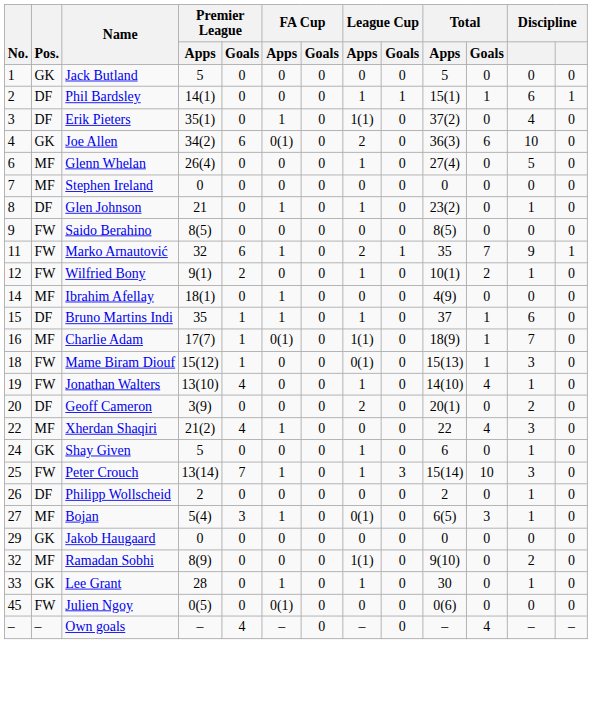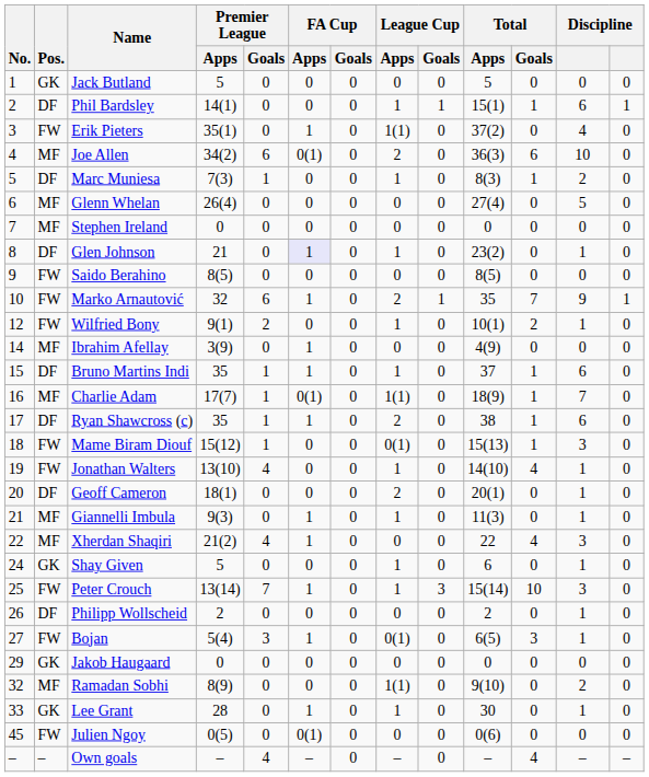 <table class="wikitable" style="text-align:center">
 <tr>
 <th rowspan="2" valign="bottom">No.</th>
 <th rowspan="2" valign="bottom">Pos.</th>
 <th rowspan="2">Name</th>
 <th colspan="2" width="85">Premier League</th>
 <th colspan="2" width="85">FA Cup</th>
 <th colspan="2" width="85">League Cup</th>
 <th colspan="2" width="85">Total</th>
 <th colspan="2" width="85">Discipline</th>
 </tr>
 <tr>
 <th>Apps</th>
 <th>Goals</th>
 <th>Apps</th>
 <th>Goals</th>
 <th>Apps</th>
 <th>Goals</th>
 <th>Apps</th>
 <th>Goals</th>
 <th></th>
 <th></th>
 </tr>
 <tr>
 <td align="left">1</td>
 <td align="left">GK</td>
 <td align="left"> <a href='#'>Jack Butland</a></td>
 <td>5</td>
 <td>0</td>
 <td>0</td>
 <td>0</td>
 <td>0</td>
 <td>0</td>
 <td>5</td>
 <td>0</td>
 <td>0</td>
 <td>0</td>
 </tr>
 <tr>
 <td align="left">2</td>
 <td align="left">DF</td>
 <td align="left"> <a href='#'>Phil Bardsley</a></td>
 <td>14(1)</td>
 <td>0</td>
 <td>0</td>
 <td>0</td>
 <td>1</td>
 <td>1</td>
 <td>15(1)</td>
 <td>1</td>
 <td>6</td>
 <td>1</td>
 </tr>
 <tr>
 <td align="left">3</td>
-<td align="left">DF</td>
+<td align="left">FW</td>
 <td align="left"> <a href='#'>Erik Pieters</a></td>
 <td>35(1)</td>
 <td>0</td>
 <td>1</td>
 <td>0</td>
 <td>1(1)</td>
 <td>0</td>
 <td>37(2)</td>
 <td>0</td>
 <td>4</td>
 <td>0</td>
 </tr>
 <tr>
 <td align="left">4</td>
-<td align="left">GK</td>
+<td align="left">MF</td>
 <td align="left"> <a href='#'>Joe Allen</a></td>
 <td>34(2)</td>
 <td>6</td>
 <td>0(1)</td>
 <td>0</td>
 <td>2</td>
 <td>0</td>
 <td>36(3)</td>
 <td>6</td>
 <td>10</td>
 <td>0</td>
 </tr>
 <tr>
+<td align="left">5</td>
+<td align="left">DF</td>
+<td align="left"> <a href='#'>Marc Muniesa</a></td>
+<td>7(3)</td>
+<td>1</td>
+<td>0</td>
+<td>0</td>
+<td>1</td>
+<td>0</td>
+<td>8(3)</td>
+<td>1</td>
+<td>2</td>
+<td>0</td>
+</tr>
+<tr>
 <td align="left">6</td>
 <td align="left">MF</td>
 <td align="left"> <a href='#'>Glenn Whelan</a></td>
 <td>26(4)</td>
 <td>0</td>
 <td>0</td>
 <td>0</td>
-<td>1</td>
+<td>0</td>
 <td>0</td>
 <td>27(4)</td>
 <td>0</td>
 <td>5</td>
 <td>0</td>
 </tr>
 <tr>
 <td align="left">7</td>
 <td align="left">MF</td>
 <td align="left"> <a href='#'>Stephen Ireland</a></td>
 <td>0</td>
 <td>0</td>
 <td>0</td>
 <td>0</td>
 <td>0</td>
 <td>0</td>
 <td>0</td>
 <td>0</td>
 <td>0</td>
 <td>0</td>
 </tr>
 <tr>
 <td align="left">8</td>
 <td align="left">DF</td>
 <td align="left"> <a href='#'>Glen Johnson</a></td>
 <td>21</td>
 <td>0</td>
-<td>1</td>
+<td style="background: lavender;">1</td>
 <td>0</td>
 <td>1</td>
 <td>0</td>
 <td>23(2)</td>
 <td>0</td>
 <td>1</td>
 <td>0</td>
 </tr>
 <tr>
 <td align="left">9</td>
 <td align="left">FW</td>
 <td align="left"> <a href='#'>Saido Berahino</a></td>
 <td>8(5)</td>
 <td>0</td>
 <td>0</td>
 <td>0</td>
 <td>0</td>
 <td>0</td>
 <td>8(5)</td>
 <td>0</td>
 <td>0</td>
 <td>0</td>
 </tr>
 <tr>
-<td align="left">11</td>
+<td align="left">10</td>
 <td align="left">FW</td>
 <td align="left"> <a href='#'>Marko Arnautović</a></td>
 <td>32</td>
 <td>6</td>
 <td>1</td>
 <td>0</td>
 <td>2</td>
 <td>1</td>
 <td>35</td>
 <td>7</td>
 <td>9</td>
 <td>1</td>
 </tr>
 <tr>
 <td align="left">12</td>
 <td align="left">FW</td>
 <td align="left"> <a href='#'>Wilfried Bony</a></td>
 <td>9(1)</td>
 <td>2</td>
 <td>0</td>
 <td>0</td>
 <td>1</td>
 <td>0</td>
 <td>10(1)</td>
 <td>2</td>
 <td>1</td>
 <td>0</td>
 </tr>
 <tr>
 <td align="left">14</td>
 <td align="left">MF</td>
 <td align="left"> <a href='#'>Ibrahim Afellay</a></td>
-<td>18(1)</td>
+<td>3(9)</td>
 <td>0</td>
 <td>1</td>
 <td>0</td>
 <td>0</td>
 <td>0</td>
 <td>4(9)</td>
 <td>0</td>
 <td>0</td>
 <td>0</td>
 </tr>
 <tr>
 <td align="left">15</td>
 <td align="left">DF</td>
 <td align="left"> <a href='#'>Bruno Martins Indi</a></td>
 <td>35</td>
 <td>1</td>
 <td>1</td>
 <td>0</td>
 <td>1</td>
 <td>0</td>
 <td>37</td>
 <td>1</td>
 <td>6</td>
 <td>0</td>
 </tr>
 <tr>
 <td align="left">16</td>
 <td align="left">MF</td>
 <td align="left"> <a href='#'>Charlie Adam</a></td>
 <td>17(7)</td>
 <td>1</td>
 <td>0(1)</td>
 <td>0</td>
 <td>1(1)</td>
 <td>0</td>
 <td>18(9)</td>
 <td>1</td>
 <td>7</td>
 <td>0</td>
 </tr>
 <tr>
+<td align="left">17</td>
+<td align="left">DF</td>
+<td align="left"> <a href='#'>Ryan Shawcross</a> (<a href='#'>c</a>)</td>
+<td>35</td>
+<td>1</td>
+<td>1</td>
+<td>0</td>
+<td>2</td>
+<td>0</td>
+<td>38</td>
+<td>1</td>
+<td>6</td>
+<td>0</td>
+</tr>
+<tr>
 <td align="left">18</td>
 <td align="left">FW</td>
 <td align="left"> <a href='#'>Mame Biram Diouf</a></td>
 <td>15(12)</td>
 <td>1</td>
 <td>0</td>
 <td>0</td>
 <td>0(1)</td>
 <td>0</td>
 <td>15(13)</td>
 <td>1</td>
 <td>3</td>
 <td>0</td>
 </tr>
 <tr>
 <td align="left">19</td>
 <td align="left">FW</td>
 <td align="left"> <a href='#'>Jonathan Walters</a></td>
 <td>13(10)</td>
 <td>4</td>
 <td>0</td>
 <td>0</td>
 <td>1</td>
 <td>0</td>
 <td>14(10)</td>
 <td>4</td>
 <td>1</td>
 <td>0</td>
 </tr>
 <tr>
 <td align="left">20</td>
 <td align="left">DF</td>
 <td align="left"> <a href='#'>Geoff Cameron</a></td>
-<td>3(9)</td>
+<td>18(1)</td>
 <td>0</td>
 <td>0</td>
 <td>0</td>
 <td>2</td>
 <td>0</td>
 <td>20(1)</td>
 <td>0</td>
-<td>2</td>
+<td>1</td>
+<td>0</td>
+</tr>
+<tr>
+<td align="left">21</td>
+<td align="left">MF</td>
+<td align="left"> <a href='#'>Giannelli Imbula</a></td>
+<td>9(3)</td>
+<td>0</td>
+<td>1</td>
+<td>0</td>
+<td>1</td>
+<td>0</td>
+<td>11(3)</td>
+<td>0</td>
+<td>1</td>
 <td>0</td>
 </tr>
 <tr>
 <td align="left">22</td>
 <td align="left">MF</td>
 <td align="left"> <a href='#'>Xherdan Shaqiri</a></td>
 <td>21(2)</td>
 <td>4</td>
 <td>1</td>
 <td>0</td>
 <td>0</td>
 <td>0</td>
 <td>22</td>
 <td>4</td>
 <td>3</td>
 <td>0</td>
 </tr>
 <tr>
 <td align="left">24</td>
 <td align="left">GK</td>
 <td align="left"> <a href='#'>Shay Given</a></td>
 <td>5</td>
 <td>0</td>
 <td>0</td>
 <td>0</td>
 <td>1</td>
 <td>0</td>
 <td>6</td>
 <td>0</td>
 <td>1</td>
 <td>0</td>
 </tr>
 <tr>
 <td align="left">25</td>
 <td align="left">FW</td>
 <td align="left"> <a href='#'>Peter Crouch</a></td>
 <td>13(14)</td>
 <td>7</td>
 <td>1</td>
 <td>0</td>
 <td>1</td>
 <td>3</td>
 <td>15(14)</td>
 <td>10</td>
 <td>3</td>
 <td>0</td>
 </tr>
 <tr>
 <td align="left">26</td>
 <td align="left">DF</td>
 <td align="left"> <a href='#'>Philipp Wollscheid</a></td>
 <td>2</td>
 <td>0</td>
 <td>0</td>
 <td>0</td>
 <td>0</td>
 <td>0</td>
 <td>2</td>
 <td>0</td>
 <td>1</td>
 <td>0</td>
 </tr>
 <tr>
 <td align="left">27</td>
-<td align="left">MF</td>
+<td align="left">FW</td>
 <td align="left"> <a href='#'>Bojan</a></td>
 <td>5(4)</td>
 <td>3</td>
 <td>1</td>
 <td>0</td>
 <td>0(1)</td>
 <td>0</td>
 <td>6(5)</td>
 <td>3</td>
 <td>1</td>
 <td>0</td>
 </tr>
 <tr>
 <td align="left">29</td>
 <td align="left">GK</td>
 <td align="left"> <a href='#'>Jakob Haugaard</a></td>
 <td>0</td>
 <td>0</td>
 <td>0</td>
 <td>0</td>
 <td>0</td>
 <td>0</td>
 <td>0</td>
 <td>0</td>
 <td>0</td>
 <td>0</td>
 </tr>
 <tr>
 <td align="left">32</td>
 <td align="left">MF</td>
 <td align="left"> <a href='#'>Ramadan Sobhi</a></td>
 <td>8(9)</td>
 <td>0</td>
 <td>0</td>
 <td>0</td>
 <td>1(1)</td>
 <td>0</td>
 <td>9(10)</td>
 <td>0</td>
 <td>2</td>
 <td>0</td>
 </tr>
 <tr>
 <td align="left">33</td>
 <td align="left">GK</td>
 <td align="left"> <a href='#'>Lee Grant</a></td>
 <td>28</td>
 <td>0</td>
 <td>1</td>
 <td>0</td>
 <td>1</td>
 <td>0</td>
 <td>30</td>
 <td>0</td>
 <td>1</td>
 <td>0</td>
 </tr>
 <tr>
 <td align="left">45</td>
 <td align="left">FW</td>
 <td align="left"> <a href='#'>Julien Ngoy</a></td>
 <td>0(5)</td>
 <td>0</td>
 <td>0(1)</td>
 <td>0</td>
 <td>0</td>
 <td>0</td>
 <td>0(6)</td>
 <td>0</td>
 <td>0</td>
 <td>0</td>
 </tr>
 <tr>
 <td align="left">–</td>
 <td align="left">–</td>
 <td align="left"><a href='#'>Own goals</a></td>
 <td>–</td>
 <td>4</td>
 <td>–</td>
 <td>0</td>
 <td>–</td>
 <td>0</td>
 <td>–</td>
 <td>4</td>
 <td>–</td>
 <td>–</td>
 </tr>
 </table>
